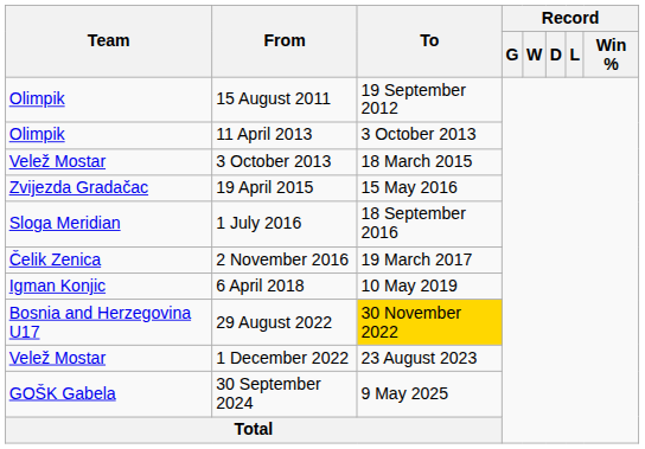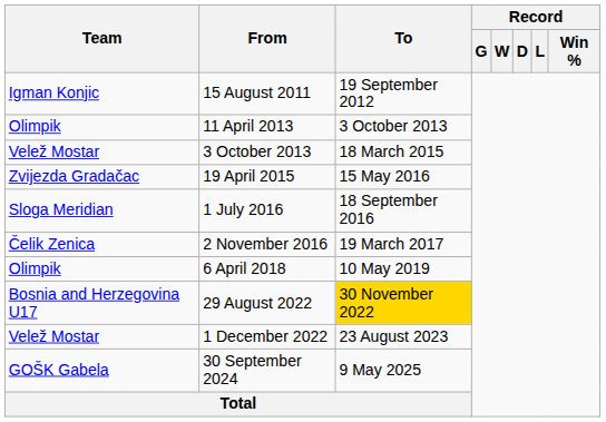 <table class="wikitable" style="text-align: center">
 <tr>
 <th rowspan="2">Team</th>
 <th rowspan="2">From</th>
 <th rowspan="2">To</th>
 <th colspan="9">Record</th>
 </tr>
 <tr>
 <th>G</th>
 <th>W</th>
 <th>D</th>
 <th>L</th>
 <th>Win %</th>
 </tr>
 <tr>
-<td align=left><a href='#'>Olimpik</a></td>
+<td align=left><a href='#'>Igman Konjic</a></td>
 <td align=left>15 August 2011</td>
 <td align=left>19 September 2012<br></td>
 </tr>
 <tr>
 <td align=left><a href='#'>Olimpik</a></td>
 <td align=left>11 April 2013</td>
 <td align=left>3 October 2013<br></td>
 </tr>
 <tr>
 <td align=left><a href='#'>Velež Mostar</a></td>
 <td align=left>3 October 2013</td>
 <td align=left>18 March 2015<br></td>
 </tr>
 <tr>
 <td align=left><a href='#'>Zvijezda Gradačac</a></td>
 <td align=left>19 April 2015</td>
 <td align=left>15 May 2016<br></td>
 </tr>
 <tr>
 <td align=left><a href='#'>Sloga Meridian</a></td>
 <td align=left>1 July 2016</td>
 <td align=left>18 September 2016<br></td>
 </tr>
 <tr>
 <td align=left><a href='#'>Čelik Zenica</a></td>
 <td align=left>2 November 2016</td>
 <td align=left>19 March 2017<br></td>
 </tr>
 <tr>
-<td align=left><a href='#'>Igman Konjic</a></td>
+<td align=left><a href='#'>Olimpik</a></td>
 <td align=left>6 April 2018</td>
 <td align=left>10 May 2019<br></td>
 </tr>
 <tr>
 <td align=left><a href='#'>Bosnia and Herzegovina U17</a></td>
 <td align=left>29 August 2022</td>
 <td align=left style="background: gold;">30 November 2022<br></td>
 </tr>
 <tr>
 <td align=left><a href='#'>Velež Mostar</a></td>
 <td align=left>1 December 2022</td>
 <td align=left>23 August 2023<br></td>
 </tr>
 <tr>
 <td align=left><a href='#'>GOŠK Gabela</a></td>
 <td align=left>30 September 2024</td>
 <td align=left>9 May 2025<br></td>
 </tr>
 <tr>
 <th colspan="3">Total<br></th>
 </tr>
 </table>
